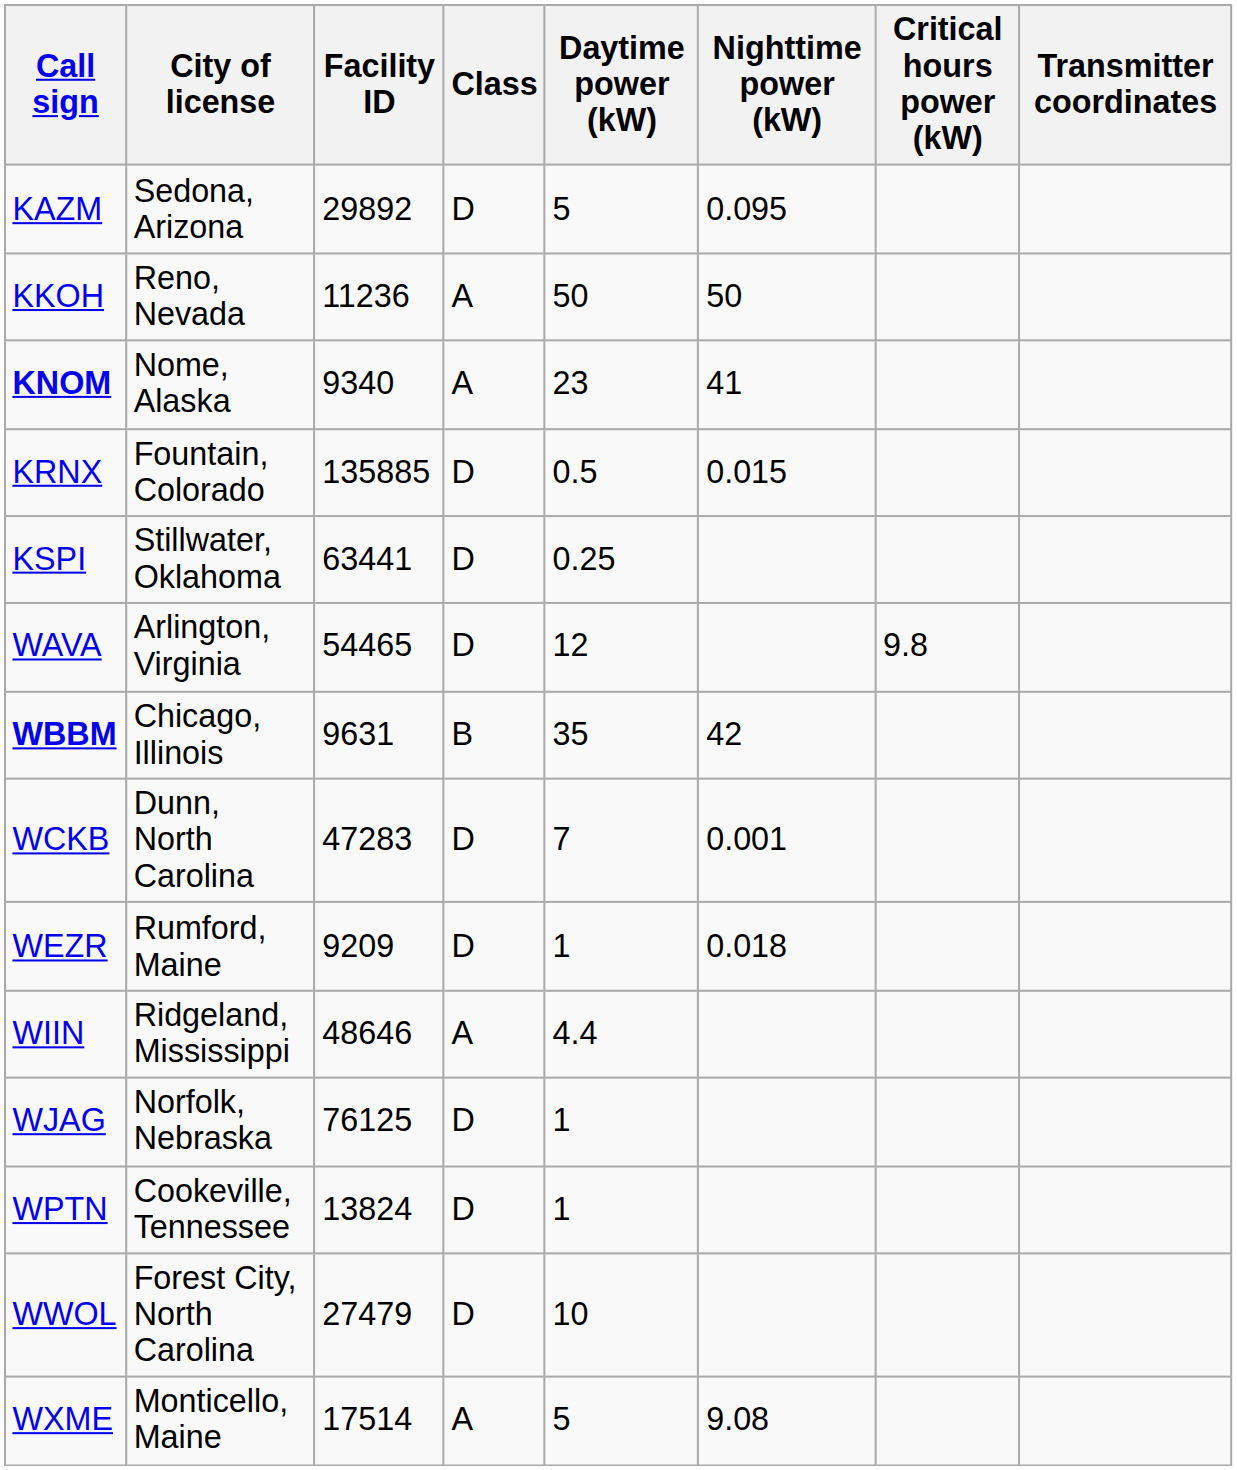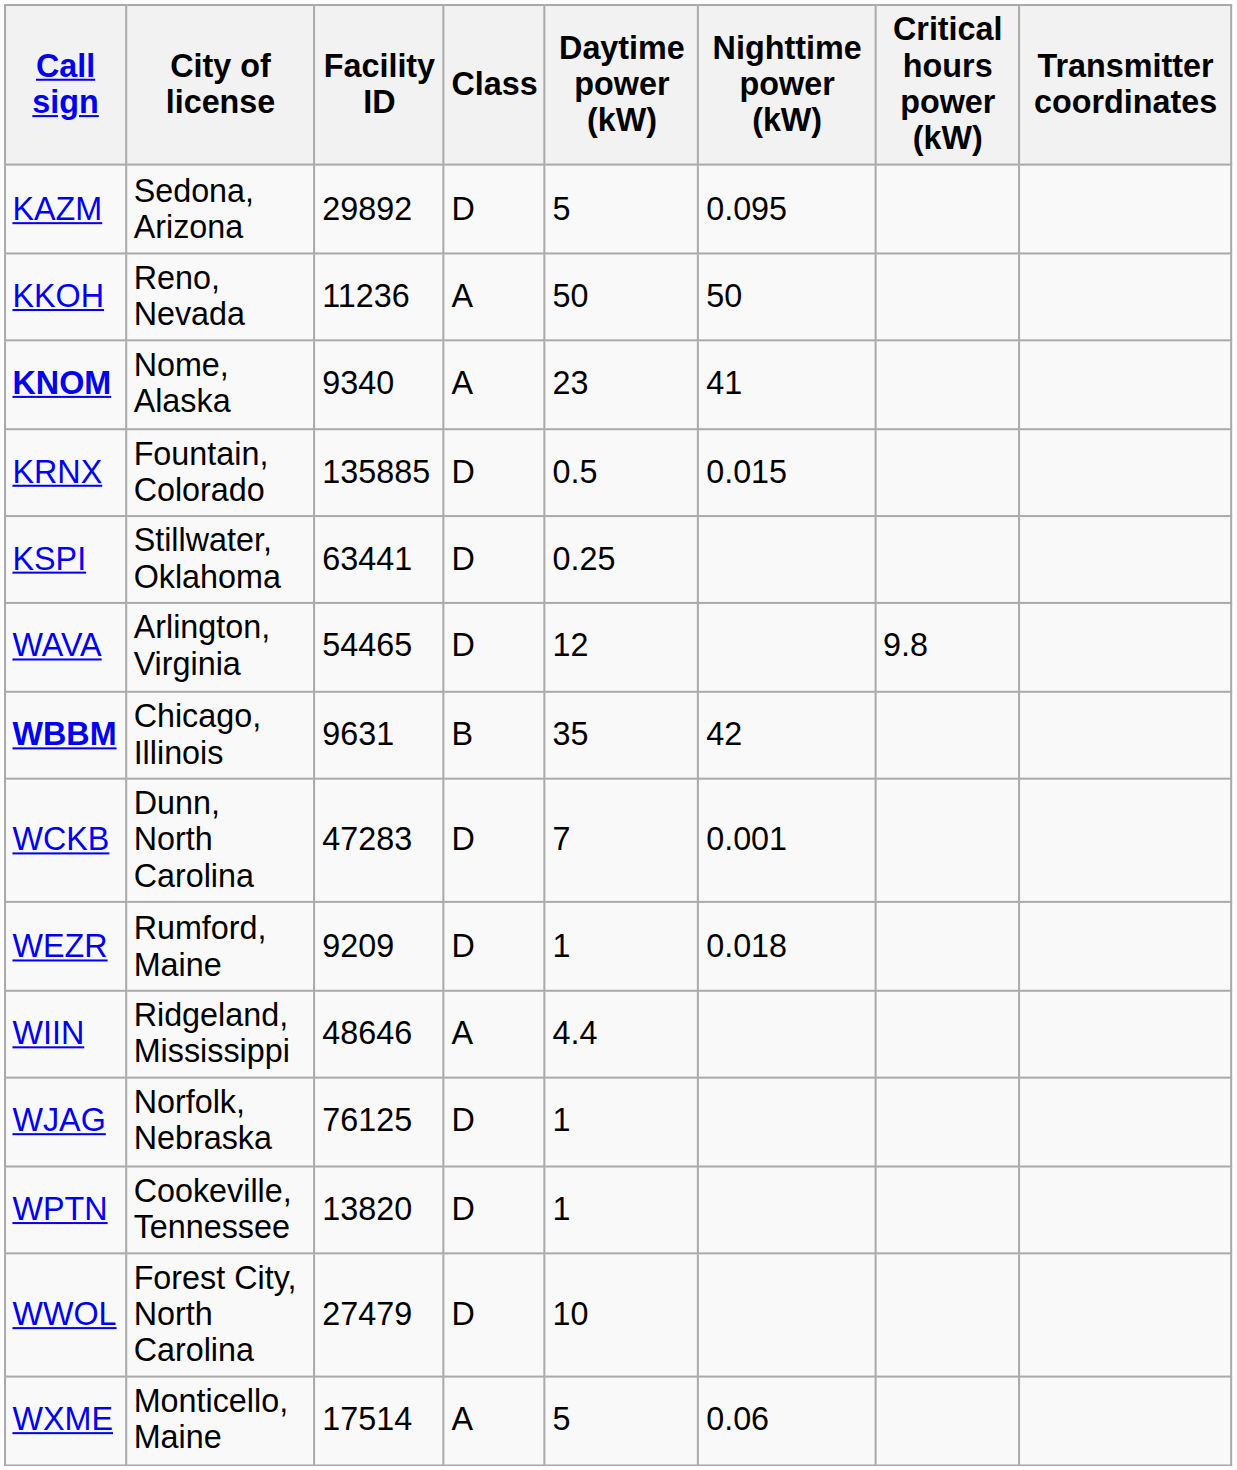 <table class="wikitable sortable">
 <tr>
 <th><a href='#'>Call sign</a></th>
 <th>City of license</th>
 <th>Facility ID</th>
 <th>Class</th>
 <th>Daytime power (kW)</th>
 <th>Nighttime power (kW)</th>
 <th>Critical hours power (kW)</th>
 <th>Transmitter coordinates</th>
 </tr>
 <tr>
 <td><a href='#'>KAZM</a></td>
 <td>Sedona, Arizona</td>
 <td>29892</td>
 <td>D</td>
 <td>5</td>
 <td>0.095</td>
 <td></td>
 <td></td>
 </tr>
 <tr>
 <td><a href='#'>KKOH</a></td>
 <td>Reno, Nevada</td>
 <td>11236</td>
 <td>A</td>
 <td>50</td>
 <td>50</td>
 <td></td>
 <td></td>
 </tr>
 <tr>
 <td><strong><a href='#'>KNOM</a></strong></td>
 <td>Nome, Alaska</td>
 <td>9340</td>
 <td>A</td>
 <td>23</td>
 <td>41</td>
 <td></td>
 <td></td>
 </tr>
 <tr>
 <td><a href='#'>KRNX</a></td>
 <td>Fountain, Colorado</td>
 <td>135885</td>
 <td>D</td>
 <td>0.5</td>
 <td>0.015</td>
 <td></td>
 <td></td>
 </tr>
 <tr>
 <td><a href='#'>KSPI</a></td>
 <td>Stillwater, Oklahoma</td>
 <td>63441</td>
 <td>D</td>
 <td>0.25</td>
 <td></td>
 <td></td>
 <td></td>
 </tr>
 <tr>
 <td><a href='#'>WAVA</a></td>
 <td>Arlington, Virginia</td>
 <td>54465</td>
 <td>D</td>
 <td>12</td>
 <td></td>
 <td>9.8</td>
 <td></td>
 </tr>
 <tr>
 <td><strong><a href='#'>WBBM</a></strong></td>
 <td>Chicago, Illinois</td>
 <td>9631</td>
 <td>B</td>
 <td>35</td>
 <td>42</td>
 <td></td>
 <td></td>
 </tr>
 <tr>
 <td><a href='#'>WCKB</a></td>
 <td>Dunn, North Carolina</td>
 <td>47283</td>
 <td>D</td>
 <td>7</td>
 <td>0.001</td>
 <td></td>
 <td></td>
 </tr>
 <tr>
 <td><a href='#'>WEZR</a></td>
 <td>Rumford, Maine</td>
 <td>9209</td>
 <td>D</td>
 <td>1</td>
 <td>0.018</td>
 <td></td>
 <td></td>
 </tr>
 <tr>
 <td><a href='#'>WIIN</a></td>
 <td>Ridgeland, Mississippi</td>
 <td>48646</td>
 <td>A</td>
 <td>4.4</td>
 <td></td>
 <td></td>
 <td></td>
 </tr>
 <tr>
 <td><a href='#'>WJAG</a></td>
 <td>Norfolk, Nebraska</td>
 <td>76125</td>
 <td>D</td>
 <td>1</td>
 <td></td>
 <td></td>
 <td></td>
 </tr>
 <tr>
 <td><a href='#'>WPTN</a></td>
 <td>Cookeville, Tennessee</td>
-<td>13824</td>
+<td>13820</td>
 <td>D</td>
 <td>1</td>
 <td></td>
 <td></td>
 <td></td>
 </tr>
 <tr>
 <td><a href='#'>WWOL</a></td>
 <td>Forest City, North Carolina</td>
 <td>27479</td>
 <td>D</td>
 <td>10</td>
 <td></td>
 <td></td>
 <td></td>
 </tr>
 <tr>
 <td><a href='#'>WXME</a></td>
 <td>Monticello, Maine</td>
 <td>17514</td>
 <td>A</td>
 <td>5</td>
-<td>9.08</td>
+<td>0.06</td>
 <td></td>
 <td></td>
 </tr>
 </table>
